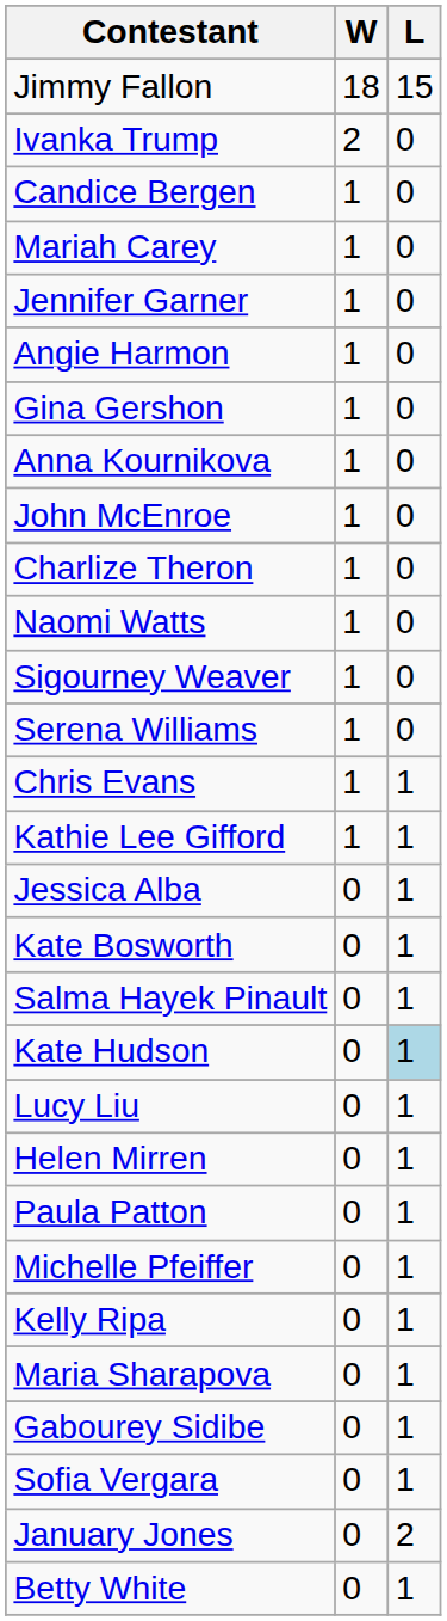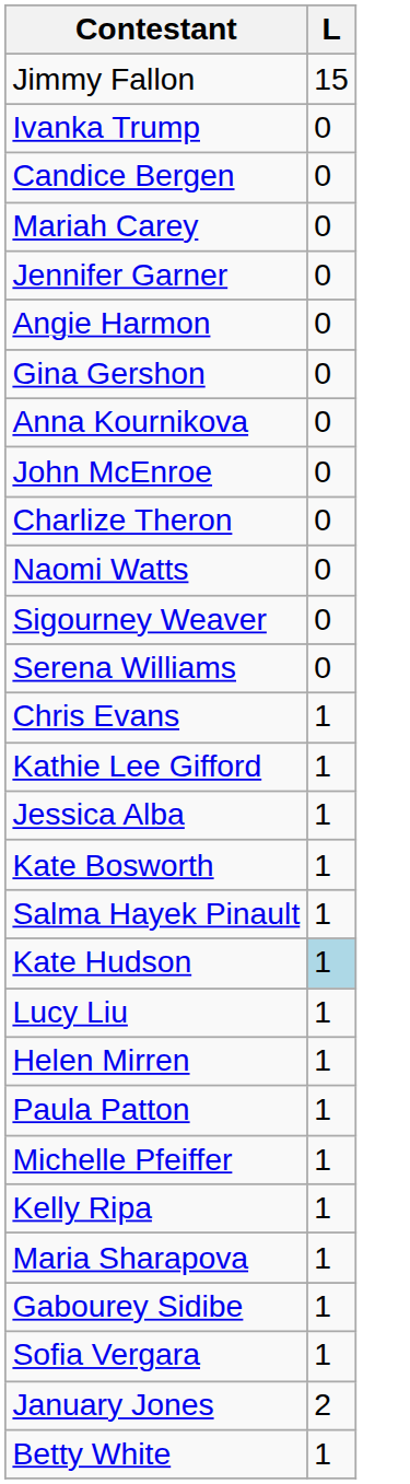 <table class="wikitable">
 <tr>
 <th>Contestant</th>
-<th>W</th>
 <th>L</th>
 </tr>
 <tr>
 <td>Jimmy Fallon</td>
-<td>18</td>
 <td>15</td>
 </tr>
 <tr>
 <td><a href='#'>Ivanka Trump</a></td>
-<td>2</td>
 <td>0</td>
 </tr>
 <tr>
 <td><a href='#'>Candice Bergen</a></td>
-<td>1</td>
 <td>0</td>
 </tr>
 <tr>
 <td><a href='#'>Mariah Carey</a></td>
-<td>1</td>
 <td>0</td>
 </tr>
 <tr>
 <td><a href='#'>Jennifer Garner</a></td>
-<td>1</td>
 <td>0</td>
 </tr>
 <tr>
 <td><a href='#'>Angie Harmon</a></td>
-<td>1</td>
 <td>0</td>
 </tr>
 <tr>
 <td><a href='#'>Gina Gershon</a></td>
-<td>1</td>
 <td>0</td>
 </tr>
 <tr>
 <td><a href='#'>Anna Kournikova</a></td>
-<td>1</td>
 <td>0</td>
 </tr>
 <tr>
 <td><a href='#'>John McEnroe</a></td>
-<td>1</td>
 <td>0</td>
 </tr>
 <tr>
 <td><a href='#'>Charlize Theron</a></td>
-<td>1</td>
 <td>0</td>
 </tr>
 <tr>
 <td><a href='#'>Naomi Watts</a></td>
-<td>1</td>
 <td>0</td>
 </tr>
 <tr>
 <td><a href='#'>Sigourney Weaver</a></td>
-<td>1</td>
 <td>0</td>
 </tr>
 <tr>
 <td><a href='#'>Serena Williams</a></td>
-<td>1</td>
 <td>0</td>
 </tr>
 <tr>
 <td><a href='#'>Chris Evans</a></td>
 <td>1</td>
-<td>1</td>
 </tr>
 <tr>
 <td><a href='#'>Kathie Lee Gifford</a></td>
 <td>1</td>
-<td>1</td>
 </tr>
 <tr>
 <td><a href='#'>Jessica Alba</a></td>
-<td>0</td>
 <td>1</td>
 </tr>
 <tr>
 <td><a href='#'>Kate Bosworth</a></td>
-<td>0</td>
 <td>1</td>
 </tr>
 <tr>
 <td><a href='#'>Salma Hayek Pinault</a></td>
-<td>0</td>
 <td>1</td>
 </tr>
 <tr>
 <td><a href='#'>Kate Hudson</a></td>
-<td>0</td>
 <td style="background: lightblue;">1</td>
 </tr>
 <tr>
 <td><a href='#'>Lucy Liu</a></td>
-<td>0</td>
 <td>1</td>
 </tr>
 <tr>
 <td><a href='#'>Helen Mirren</a></td>
-<td>0</td>
 <td>1</td>
 </tr>
 <tr>
 <td><a href='#'>Paula Patton</a></td>
-<td>0</td>
 <td>1</td>
 </tr>
 <tr>
 <td><a href='#'>Michelle Pfeiffer</a></td>
-<td>0</td>
 <td>1</td>
 </tr>
 <tr>
 <td><a href='#'>Kelly Ripa</a></td>
-<td>0</td>
 <td>1</td>
 </tr>
 <tr>
 <td><a href='#'>Maria Sharapova</a></td>
-<td>0</td>
 <td>1</td>
 </tr>
 <tr>
 <td><a href='#'>Gabourey Sidibe</a></td>
-<td>0</td>
 <td>1</td>
 </tr>
 <tr>
 <td><a href='#'>Sofia Vergara</a></td>
-<td>0</td>
 <td>1</td>
 </tr>
 <tr>
 <td><a href='#'>January Jones</a></td>
-<td>0</td>
 <td>2</td>
 </tr>
 <tr>
 <td><a href='#'>Betty White</a></td>
-<td>0</td>
 <td>1</td>
 </tr>
 </table>
